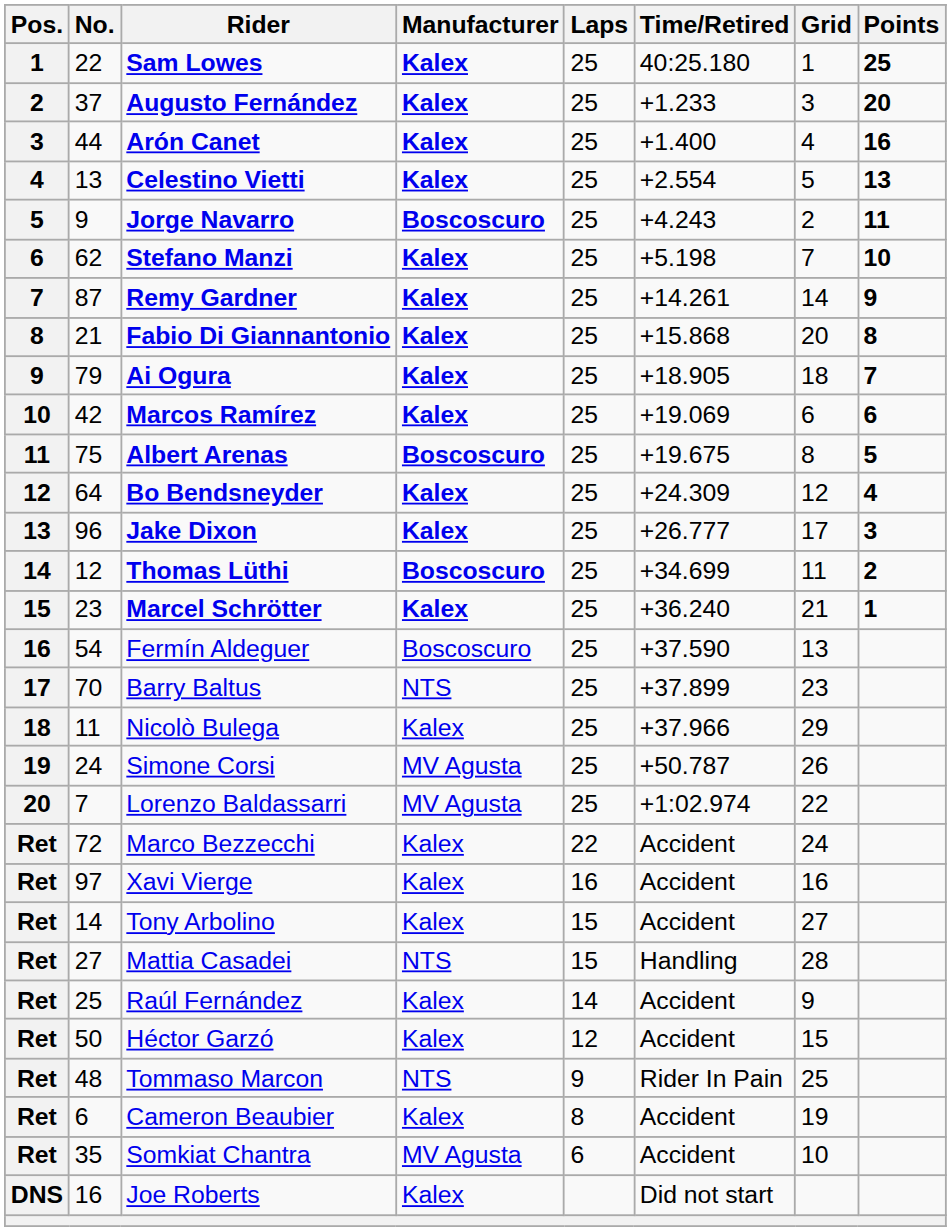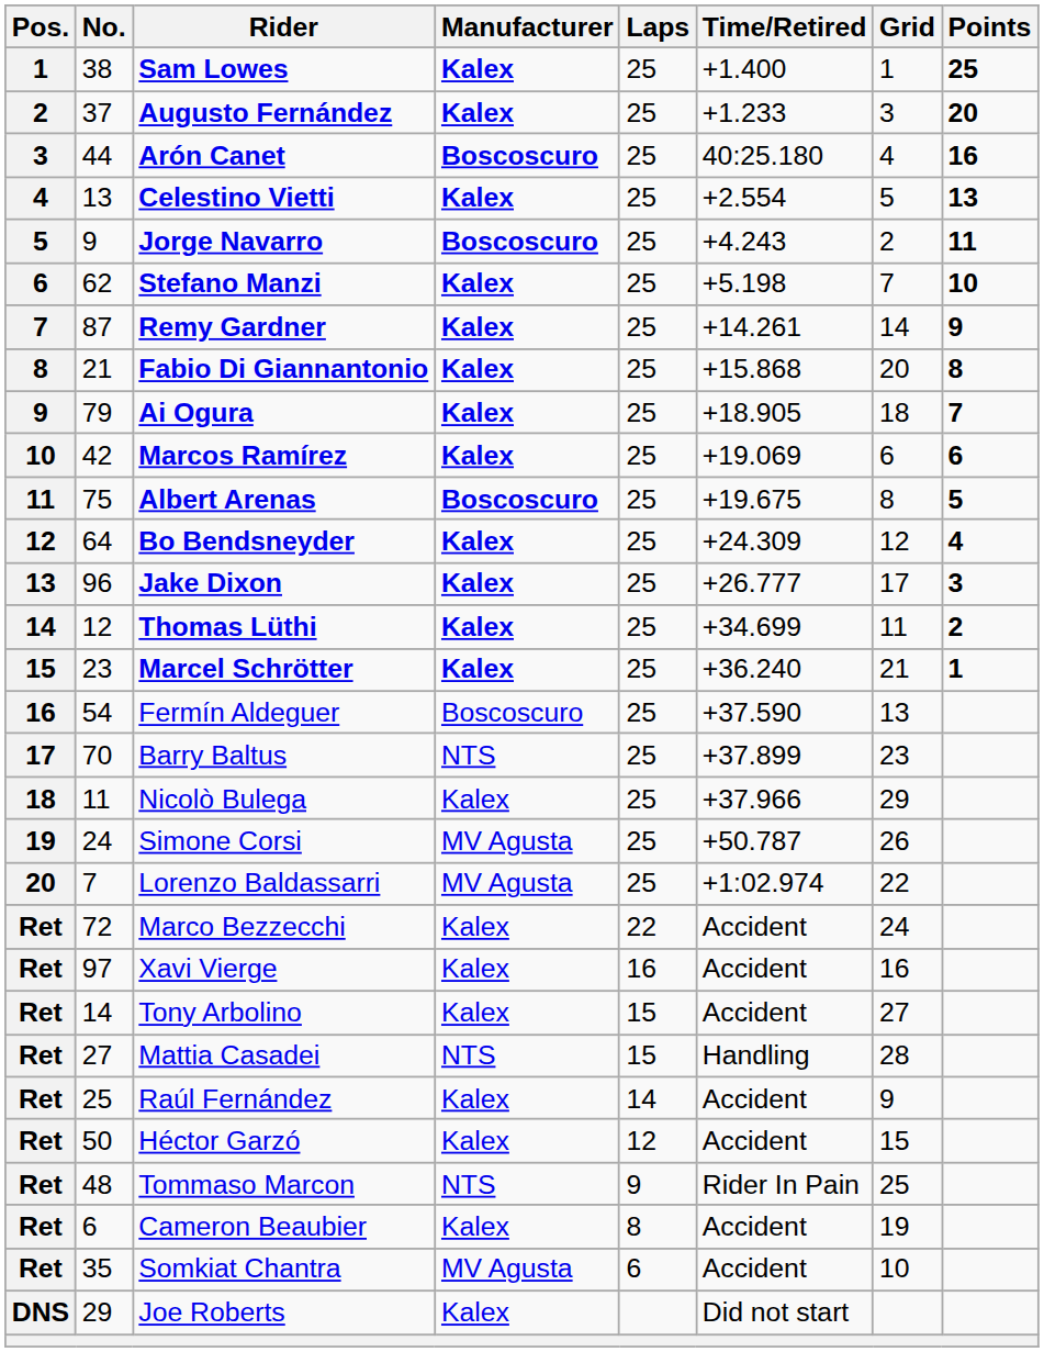 <table class="wikitable" style="font-size: 85%;">
 <tr>
 <th>Pos.</th>
 <th>No.</th>
 <th>Rider</th>
 <th>Manufacturer</th>
 <th>Laps</th>
 <th>Time/Retired</th>
 <th>Grid</th>
 <th>Points</th>
 </tr>
 <tr>
 <th>1</th>
-<td>22</td>
+<td>38</td>
 <td> <strong><a href='#'>Sam Lowes</a></strong></td>
 <td><strong><a href='#'>Kalex</a></strong></td>
 <td>25</td>
-<td>40:25.180</td>
+<td>+1.400</td>
 <td>1</td>
 <td><strong>25</strong></td>
 </tr>
 <tr>
 <th>2</th>
 <td>37</td>
 <td> <strong><a href='#'>Augusto Fernández</a></strong></td>
 <td><strong><a href='#'>Kalex</a></strong></td>
 <td>25</td>
 <td>+1.233</td>
 <td>3</td>
 <td><strong>20</strong></td>
 </tr>
 <tr>
 <th>3</th>
 <td>44</td>
 <td> <strong><a href='#'>Arón Canet</a></strong></td>
-<td><strong><a href='#'>Kalex</a></strong></td>
+<td><strong><a href='#'>Boscoscuro</a></strong></td>
 <td>25</td>
-<td>+1.400</td>
+<td>40:25.180</td>
 <td>4</td>
 <td><strong>16</strong></td>
 </tr>
 <tr>
 <th>4</th>
 <td>13</td>
 <td> <strong><a href='#'>Celestino Vietti</a></strong></td>
 <td><strong><a href='#'>Kalex</a></strong></td>
 <td>25</td>
 <td>+2.554</td>
 <td>5</td>
 <td><strong>13</strong></td>
 </tr>
 <tr>
 <th>5</th>
 <td>9</td>
 <td> <strong><a href='#'>Jorge Navarro</a></strong></td>
 <td><strong><a href='#'>Boscoscuro</a></strong></td>
 <td>25</td>
 <td>+4.243</td>
 <td>2</td>
 <td><strong>11</strong></td>
 </tr>
 <tr>
 <th>6</th>
 <td>62</td>
 <td> <strong><a href='#'>Stefano Manzi</a></strong></td>
 <td><strong><a href='#'>Kalex</a></strong></td>
 <td>25</td>
 <td>+5.198</td>
 <td>7</td>
 <td><strong>10</strong></td>
 </tr>
 <tr>
 <th>7</th>
 <td>87</td>
 <td> <strong><a href='#'>Remy Gardner</a></strong></td>
 <td><strong><a href='#'>Kalex</a></strong></td>
 <td>25</td>
 <td>+14.261</td>
 <td>14</td>
 <td><strong>9</strong></td>
 </tr>
 <tr>
 <th>8</th>
 <td>21</td>
 <td> <strong><a href='#'>Fabio Di Giannantonio</a></strong></td>
 <td><strong><a href='#'>Kalex</a></strong></td>
 <td>25</td>
 <td>+15.868</td>
 <td>20</td>
 <td><strong>8</strong></td>
 </tr>
 <tr>
 <th>9</th>
 <td>79</td>
 <td> <strong><a href='#'>Ai Ogura</a></strong></td>
 <td><strong><a href='#'>Kalex</a></strong></td>
 <td>25</td>
 <td>+18.905</td>
 <td>18</td>
 <td><strong>7</strong></td>
 </tr>
 <tr>
 <th>10</th>
 <td>42</td>
 <td> <strong><a href='#'>Marcos Ramírez</a></strong></td>
 <td><strong><a href='#'>Kalex</a></strong></td>
 <td>25</td>
 <td>+19.069</td>
 <td>6</td>
 <td><strong>6</strong></td>
 </tr>
 <tr>
 <th>11</th>
 <td>75</td>
 <td> <strong><a href='#'>Albert Arenas</a></strong></td>
 <td><strong><a href='#'>Boscoscuro</a></strong></td>
 <td>25</td>
 <td>+19.675</td>
 <td>8</td>
 <td><strong>5</strong></td>
 </tr>
 <tr>
 <th>12</th>
 <td>64</td>
 <td> <strong><a href='#'>Bo Bendsneyder</a></strong></td>
 <td><strong><a href='#'>Kalex</a></strong></td>
 <td>25</td>
 <td>+24.309</td>
 <td>12</td>
 <td><strong>4</strong></td>
 </tr>
 <tr>
 <th>13</th>
 <td>96</td>
 <td> <strong><a href='#'>Jake Dixon</a></strong></td>
 <td><strong><a href='#'>Kalex</a></strong></td>
 <td>25</td>
 <td>+26.777</td>
 <td>17</td>
 <td><strong>3</strong></td>
 </tr>
 <tr>
 <th>14</th>
 <td>12</td>
 <td> <strong><a href='#'>Thomas Lüthi</a></strong></td>
-<td><strong><a href='#'>Boscoscuro</a></strong></td>
+<td><strong><a href='#'>Kalex</a></strong></td>
 <td>25</td>
 <td>+34.699</td>
 <td>11</td>
 <td><strong>2</strong></td>
 </tr>
 <tr>
 <th>15</th>
 <td>23</td>
 <td> <strong><a href='#'>Marcel Schrötter</a></strong></td>
 <td><strong><a href='#'>Kalex</a></strong></td>
 <td>25</td>
 <td>+36.240</td>
 <td>21</td>
 <td><strong>1</strong></td>
 </tr>
 <tr>
 <th>16</th>
 <td>54</td>
 <td> <a href='#'>Fermín Aldeguer</a></td>
 <td><a href='#'>Boscoscuro</a></td>
 <td>25</td>
 <td>+37.590</td>
 <td>13</td>
 <td></td>
 </tr>
 <tr>
 <th>17</th>
 <td>70</td>
 <td> <a href='#'>Barry Baltus</a></td>
 <td><a href='#'>NTS</a></td>
 <td>25</td>
 <td>+37.899</td>
 <td>23</td>
 <td></td>
 </tr>
 <tr>
 <th>18</th>
 <td>11</td>
 <td> <a href='#'>Nicolò Bulega</a></td>
 <td><a href='#'>Kalex</a></td>
 <td>25</td>
 <td>+37.966</td>
 <td>29</td>
 <td></td>
 </tr>
 <tr>
 <th>19</th>
 <td>24</td>
 <td> <a href='#'>Simone Corsi</a></td>
 <td><a href='#'>MV Agusta</a></td>
 <td>25</td>
 <td>+50.787</td>
 <td>26</td>
 <td></td>
 </tr>
 <tr>
 <th>20</th>
 <td>7</td>
 <td> <a href='#'>Lorenzo Baldassarri</a></td>
 <td><a href='#'>MV Agusta</a></td>
 <td>25</td>
 <td>+1:02.974</td>
 <td>22</td>
 <td></td>
 </tr>
 <tr>
 <th>Ret</th>
 <td>72</td>
 <td> <a href='#'>Marco Bezzecchi</a></td>
 <td><a href='#'>Kalex</a></td>
 <td>22</td>
 <td>Accident</td>
 <td>24</td>
 <td></td>
 </tr>
 <tr>
 <th>Ret</th>
 <td>97</td>
 <td> <a href='#'>Xavi Vierge</a></td>
 <td><a href='#'>Kalex</a></td>
 <td>16</td>
 <td>Accident</td>
 <td>16</td>
 <td></td>
 </tr>
 <tr>
 <th>Ret</th>
 <td>14</td>
 <td> <a href='#'>Tony Arbolino</a></td>
 <td><a href='#'>Kalex</a></td>
 <td>15</td>
 <td>Accident</td>
 <td>27</td>
 <td></td>
 </tr>
 <tr>
 <th>Ret</th>
 <td>27</td>
 <td> <a href='#'>Mattia Casadei</a></td>
 <td><a href='#'>NTS</a></td>
 <td>15</td>
 <td>Handling</td>
 <td>28</td>
 <td></td>
 </tr>
 <tr>
 <th>Ret</th>
 <td>25</td>
 <td> <a href='#'>Raúl Fernández</a></td>
 <td><a href='#'>Kalex</a></td>
 <td>14</td>
 <td>Accident</td>
 <td>9</td>
 <td></td>
 </tr>
 <tr>
 <th>Ret</th>
 <td>50</td>
 <td> <a href='#'>Héctor Garzó</a></td>
 <td><a href='#'>Kalex</a></td>
 <td>12</td>
 <td>Accident</td>
 <td>15</td>
 <td></td>
 </tr>
 <tr>
 <th>Ret</th>
 <td>48</td>
 <td> <a href='#'>Tommaso Marcon</a></td>
 <td><a href='#'>NTS</a></td>
 <td>9</td>
 <td>Rider In Pain</td>
 <td>25</td>
 <td></td>
 </tr>
 <tr>
 <th>Ret</th>
 <td>6</td>
 <td> <a href='#'>Cameron Beaubier</a></td>
 <td><a href='#'>Kalex</a></td>
 <td>8</td>
 <td>Accident</td>
 <td>19</td>
 <td></td>
 </tr>
 <tr>
 <th>Ret</th>
 <td>35</td>
 <td> <a href='#'>Somkiat Chantra</a></td>
 <td><a href='#'>MV Agusta</a></td>
 <td>6</td>
 <td>Accident</td>
 <td>10</td>
 <td></td>
 </tr>
 <tr>
 <th>DNS</th>
-<td>16</td>
+<td>29</td>
 <td> <a href='#'>Joe Roberts</a></td>
 <td><a href='#'>Kalex</a></td>
 <td></td>
 <td>Did not start</td>
 <td></td>
 <td></td>
 </tr>
 <tr>
 <th colspan=8></th>
 </tr>
 </table>
